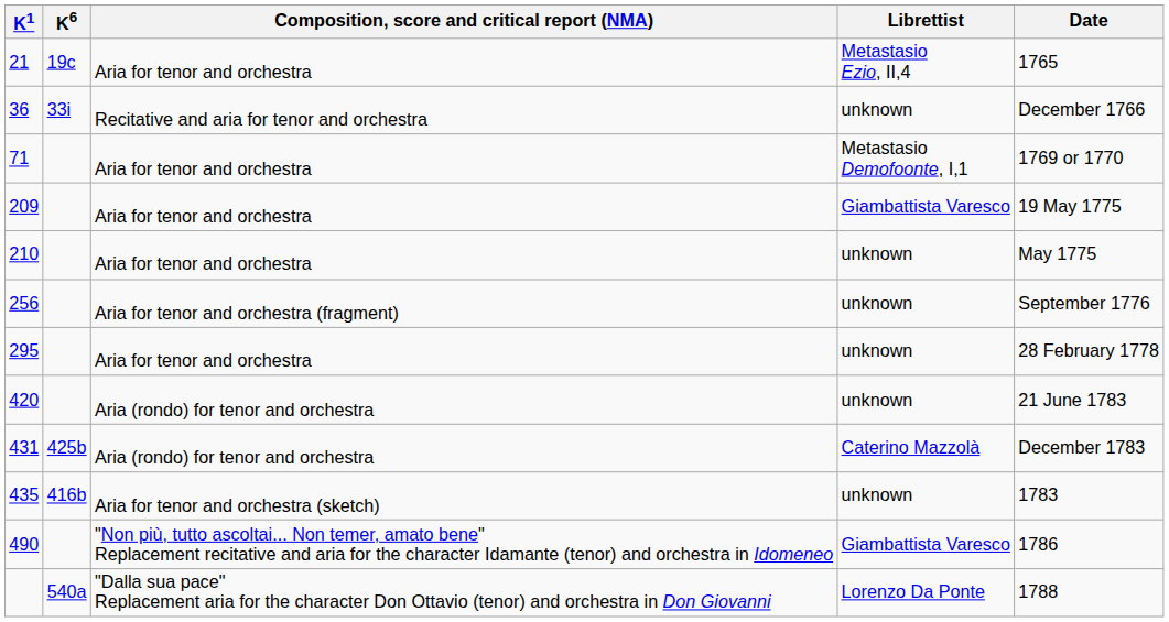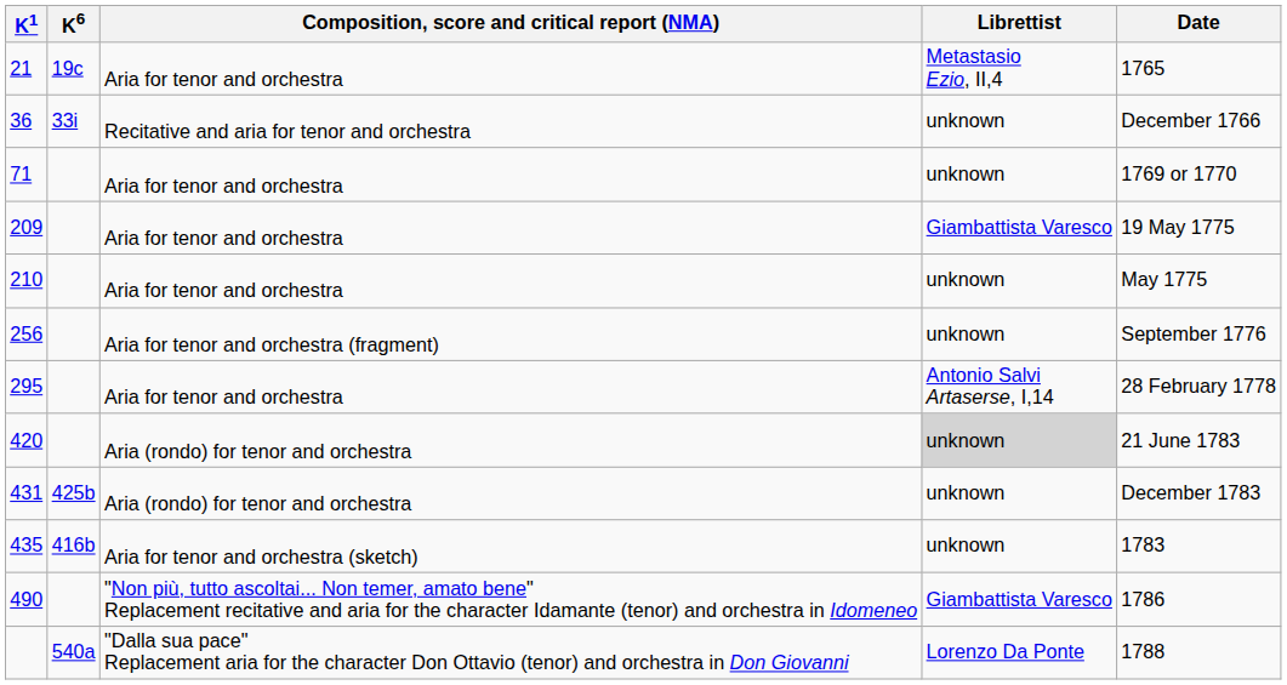 <table class="sortable wikitable">
 <tr>
 <th><a href='#'>K<sup>1</sup></a></th>
 <th class="unsortable">K<sup>6</sup></th>
 <th class="unsortable">Composition, score and critical report (<a href='#'>NMA</a>)</th>
 <th class="unsortable">Librettist</th>
 <th>Date</th>
 </tr>
 <tr>
 <td><a href='#'>21</a></td>
 <td><a href='#'>19c</a></td>
 <td><br>Aria for tenor and orchestra</td>
 <td><a href='#'>Metastasio</a><br><em><a href='#'>Ezio</a></em>, II,4</td>
 <td>1765</td>
 </tr>
 <tr>
 <td><a href='#'>36</a></td>
 <td><a href='#'>33i</a></td>
 <td><br>Recitative and aria for tenor and orchestra</td>
 <td>unknown</td>
 <td>December 1766</td>
 </tr>
 <tr>
 <td><a href='#'>71</a></td>
 <td> </td>
 <td><br>Aria for tenor and orchestra</td>
-<td>Metastasio<br><em><a href='#'>Demofoonte</a></em>, I,1</td>
+<td>unknown</td>
 <td>1769 or 1770</td>
 </tr>
 <tr>
 <td><a href='#'>209</a></td>
 <td> </td>
 <td><br>Aria for tenor and orchestra</td>
 <td><a href='#'>Giambattista Varesco</a></td>
 <td>19 May 1775</td>
 </tr>
 <tr>
 <td><a href='#'>210</a></td>
 <td> </td>
 <td><br>Aria for tenor and orchestra</td>
 <td>unknown</td>
 <td>May 1775</td>
 </tr>
 <tr>
 <td><a href='#'>256</a></td>
 <td> </td>
 <td><br>Aria for tenor and orchestra (fragment)</td>
 <td>unknown</td>
 <td>September 1776</td>
 </tr>
 <tr>
 <td><a href='#'>295</a></td>
 <td> </td>
 <td><br>Aria for tenor and orchestra</td>
-<td>unknown</td>
+<td><a href='#'>Antonio Salvi</a><br><em>Artaserse</em>, I,14</td>
 <td>28 February 1778</td>
 </tr>
 <tr>
 <td><a href='#'>420</a></td>
 <td> </td>
 <td><br>Aria (rondo) for tenor and orchestra</td>
-<td>unknown</td>
+<td style="background: lightgrey;">unknown</td>
 <td>21 June 1783</td>
 </tr>
 <tr>
 <td><a href='#'>431</a></td>
 <td><a href='#'>425b</a></td>
 <td><br>Aria (rondo) for tenor and orchestra</td>
-<td><a href='#'>Caterino Mazzolà</a></td>
+<td>unknown</td>
 <td>December 1783</td>
 </tr>
 <tr>
 <td><a href='#'>435</a></td>
 <td><a href='#'>416b</a></td>
 <td><br>Aria for tenor and orchestra (sketch)</td>
 <td>unknown</td>
 <td>1783</td>
 </tr>
 <tr>
 <td><a href='#'>490</a></td>
 <td> </td>
 <td>"<a href='#'>Non più, tutto ascoltai... Non temer, amato bene</a>"<br>Replacement recitative and aria for the character Idamante (tenor) and orchestra in <em><a href='#'>Idomeneo</a></em></td>
 <td><a href='#'>Giambattista Varesco</a></td>
 <td>1786</td>
 </tr>
 <tr>
 <td> </td>
 <td><a href='#'>540a</a></td>
 <td>"Dalla sua pace"<br>Replacement aria for the character Don Ottavio (tenor) and orchestra in <em><a href='#'>Don Giovanni</a></em></td>
 <td><a href='#'>Lorenzo Da Ponte</a></td>
 <td>1788</td>
 </tr>
 </table>
